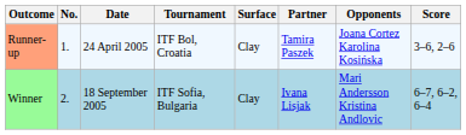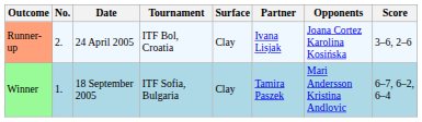 <table class="sortable wikitable" style=font-size:97%>
 <tr>
 <th>Outcome</th>
 <th>No.</th>
 <th>Date</th>
 <th>Tournament</th>
 <th>Surface</th>
 <th>Partner</th>
 <th>Opponents</th>
 <th class="unsortable">Score</th>
 </tr>
 <tr bgcolor="#f0f8ff">
 <td style="background:#ffa07a;">Runner-up</td>
-<td>1.</td>
+<td>2.</td>
 <td>24 April 2005</td>
 <td>ITF Bol, Croatia</td>
 <td>Clay</td>
-<td> <a href='#'>Tamira Paszek</a></td>
+<td> <a href='#'>Ivana Lisjak</a></td>
 <td> <a href='#'>Joana Cortez</a> <br>  <a href='#'>Karolina Kosińska</a></td>
 <td>3–6, 2–6</td>
 </tr>
 <tr bgcolor=lightblue>
 <td style="background:#98fb98;">Winner</td>
-<td>2.</td>
+<td>1.</td>
 <td>18 September 2005</td>
 <td>ITF Sofia, Bulgaria</td>
 <td>Clay</td>
-<td> <a href='#'>Ivana Lisjak</a></td>
+<td> <a href='#'>Tamira Paszek</a></td>
 <td> <a href='#'>Mari Andersson</a> <br>  <a href='#'>Kristina Andlovic</a></td>
 <td>6–7, 6–2, 6–4</td>
 </tr>
 </table>
